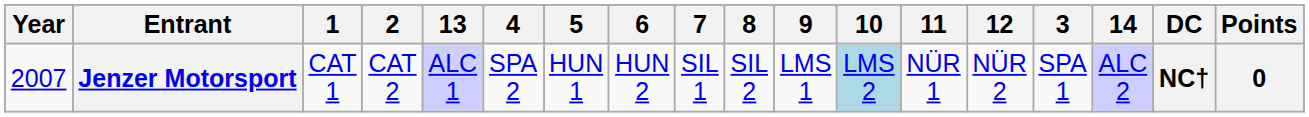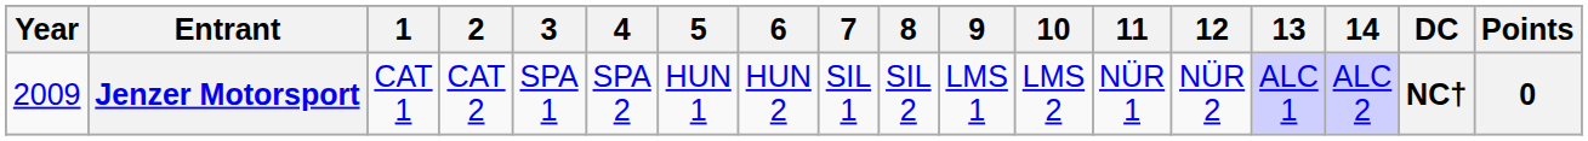 <table class="wikitable" style="text-align:center; font-size:85%">
 <tr>
 <th>Year</th>
 <th>Entrant</th>
 <th>1</th>
 <th>2</th>
-<th>13</th>
+<th>3</th>
 <th>4</th>
 <th>5</th>
 <th>6</th>
 <th>7</th>
 <th>8</th>
 <th>9</th>
 <th>10</th>
 <th>11</th>
 <th>12</th>
-<th>3</th>
+<th>13</th>
 <th>14</th>
 <th>DC</th>
 <th>Points</th>
 </tr>
 <tr>
-<td><a href='#'>2007</a></td>
+<td><a href='#'>2009</a></td>
 <th nowrap><a href='#'>Jenzer Motorsport</a></th>
 <td><a href='#'>CAT<br>1</a></td>
 <td><a href='#'>CAT<br>2</a></td>
-<td style="background:#cfcfff;"><a href='#'>ALC<br>1</a><br></td>
+<td><a href='#'>SPA<br>1</a></td>
 <td><a href='#'>SPA<br>2</a></td>
 <td><a href='#'>HUN<br>1</a></td>
 <td><a href='#'>HUN<br>2</a></td>
 <td><a href='#'>SIL<br>1</a></td>
 <td><a href='#'>SIL<br>2</a></td>
 <td><a href='#'>LMS<br>1</a></td>
-<td style="background: lightblue;"><a href='#'>LMS<br>2</a></td>
+<td><a href='#'>LMS<br>2</a></td>
 <td><a href='#'>NÜR<br>1</a></td>
 <td><a href='#'>NÜR<br>2</a></td>
-<td><a href='#'>SPA<br>1</a></td>
+<td style="background:#cfcfff;"><a href='#'>ALC<br>1</a><br></td>
 <td style="background:#cfcfff;"><a href='#'>ALC<br>2</a><br></td>
 <th>NC†</th>
 <th>0</th>
 </tr>
 </table>
